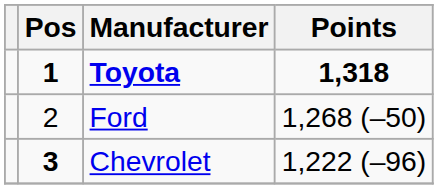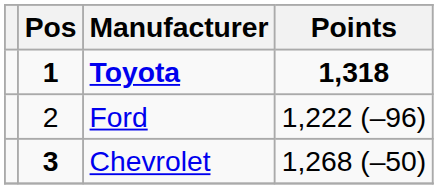 <table class="wikitable" style="font-size: 95%">
 <tr>
 <th></th>
 <th>Pos</th>
 <th>Manufacturer</th>
 <th>Points</th>
 </tr>
 <tr>
 <td align="left"></td>
 <td style="text-align:center;"><strong>1</strong></td>
 <td><strong><a href='#'>Toyota</a></strong></td>
 <td style="text-align:center;"><strong>1,318</strong></td>
 </tr>
 <tr>
 <td align="left"></td>
 <td style="text-align:center;">2</td>
 <td><a href='#'>Ford</a></td>
-<td style="text-align:center;">1,268 (–50)</td>
+<td style="text-align:center;">1,222 (–96)</td>
 </tr>
 <tr>
 <td align="left"></td>
 <td style="text-align:center;"><strong>3</strong></td>
 <td><a href='#'>Chevrolet</a></td>
-<td style="text-align:center;">1,222 (–96)</td>
+<td style="text-align:center;">1,268 (–50)</td>
 </tr>
 <tr class="sortbottom">
 </tr>
 </table>
